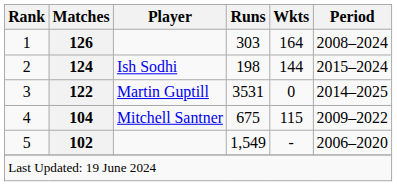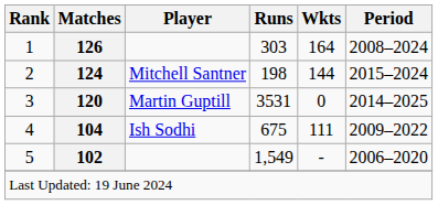 <table class="wikitable plainrowheaders sortable">
 <tr>
 <th scope=col>Rank</th>
 <th scope=col>Matches</th>
 <th scope=col>Player</th>
 <th scope=col>Runs</th>
 <th scope=col>Wkts</th>
 <th scope=col>Period</th>
 </tr>
 <tr>
 <td align=center>1</td>
 <th scope=row style=text-align:center;>126</th>
 <td></td>
 <td align=center>303</td>
 <td align=center>164</td>
 <td>2008–2024</td>
 </tr>
 <tr>
 <td align=center>2</td>
 <th scope=row style=text-align:center;>124</th>
-<td><a href='#'>Ish Sodhi</a></td>
+<td><a href='#'>Mitchell Santner</a></td>
 <td align=center>198</td>
 <td align=center>144</td>
 <td>2015–2024</td>
 </tr>
 <tr>
 <td align=center>3</td>
-<th scope=row style=text-align:center;>122</th>
+<th scope=row style=text-align:center;>120</th>
 <td><a href='#'>Martin Guptill</a></td>
 <td align=center>3531</td>
 <td align=center>0</td>
 <td>2014–2025</td>
 </tr>
 <tr>
 <td align=center>4</td>
 <th scope=row style=text-align:center;>104</th>
-<td><a href='#'>Mitchell Santner</a></td>
+<td><a href='#'>Ish Sodhi</a></td>
 <td align=center>675</td>
-<td align=center>115</td>
+<td align=center>111</td>
 <td>2009–2022</td>
 </tr>
 <tr>
 <td align=center>5</td>
 <th scope=row style=text-align:center;>102</th>
 <td></td>
 <td align=center>1,549</td>
 <td align=center>-</td>
 <td>2006–2020</td>
 </tr>
 <tr>
 </tr>
 <tr class=sortbottom>
 <td colspan=6><small>Last Updated: 19 June 2024</small></td>
 </tr>
 </table>
